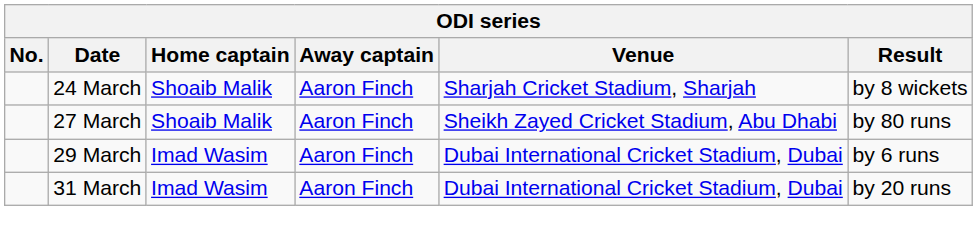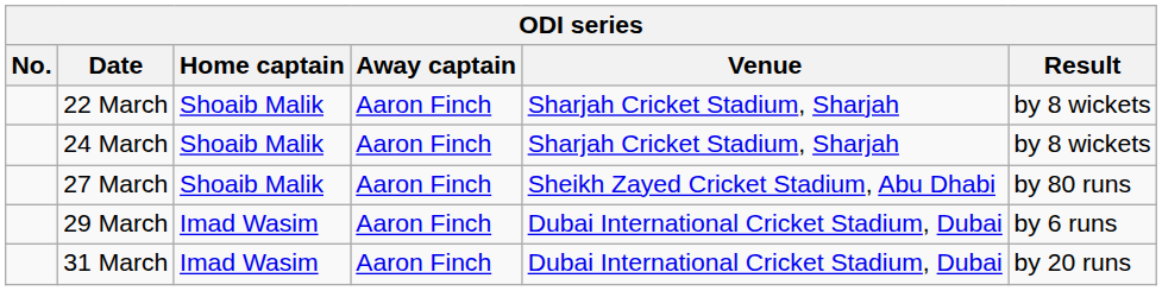 <table class="wikitable">
 <tr>
 <th colspan="6">ODI series</th>
 </tr>
 <tr>
 <th>No.</th>
 <th>Date</th>
 <th>Home captain</th>
 <th>Away captain</th>
 <th>Venue</th>
 <th>Result</th>
+</tr>
+<tr>
+<td></td>
+<td>22 March</td>
+<td><a href='#'>Shoaib Malik</a></td>
+<td><a href='#'>Aaron Finch</a></td>
+<td><a href='#'>Sharjah Cricket Stadium</a>, <a href='#'>Sharjah</a></td>
+<td> by 8 wickets</td>
 </tr>
 <tr>
 <td></td>
 <td>24 March</td>
 <td><a href='#'>Shoaib Malik</a></td>
 <td><a href='#'>Aaron Finch</a></td>
 <td><a href='#'>Sharjah Cricket Stadium</a>, <a href='#'>Sharjah</a></td>
 <td> by 8 wickets</td>
 </tr>
 <tr>
 <td></td>
 <td>27 March</td>
 <td><a href='#'>Shoaib Malik</a></td>
 <td><a href='#'>Aaron Finch</a></td>
 <td><a href='#'>Sheikh Zayed Cricket Stadium</a>, <a href='#'>Abu Dhabi</a></td>
 <td> by 80 runs</td>
 </tr>
 <tr>
 <td></td>
 <td>29 March</td>
 <td><a href='#'>Imad Wasim</a></td>
 <td><a href='#'>Aaron Finch</a></td>
 <td><a href='#'>Dubai International Cricket Stadium</a>, <a href='#'>Dubai</a></td>
 <td> by 6 runs</td>
 </tr>
 <tr>
 <td></td>
 <td>31 March</td>
 <td><a href='#'>Imad Wasim</a></td>
 <td><a href='#'>Aaron Finch</a></td>
 <td><a href='#'>Dubai International Cricket Stadium</a>, <a href='#'>Dubai</a></td>
 <td> by 20 runs</td>
 </tr>
 </table>
